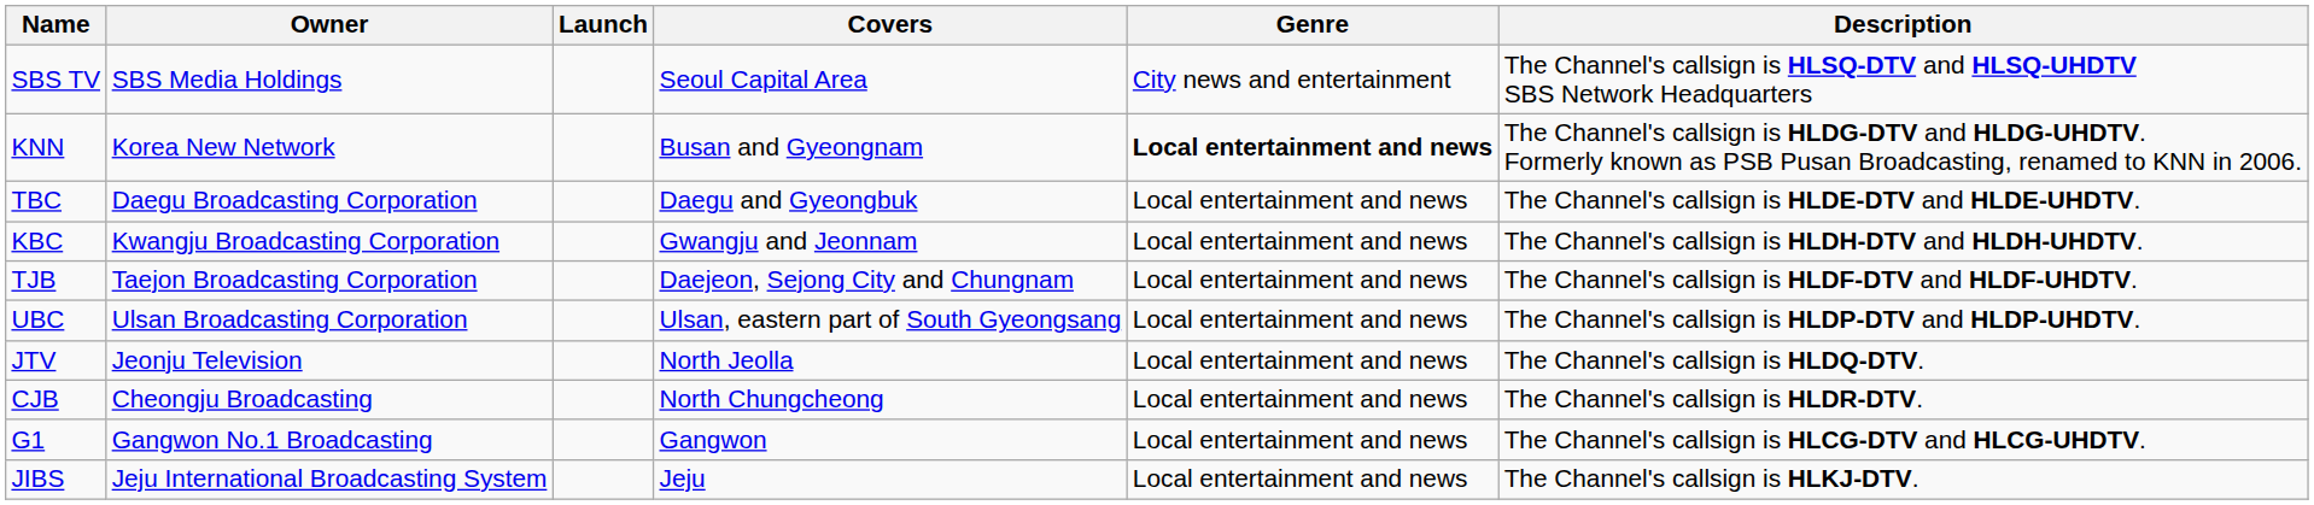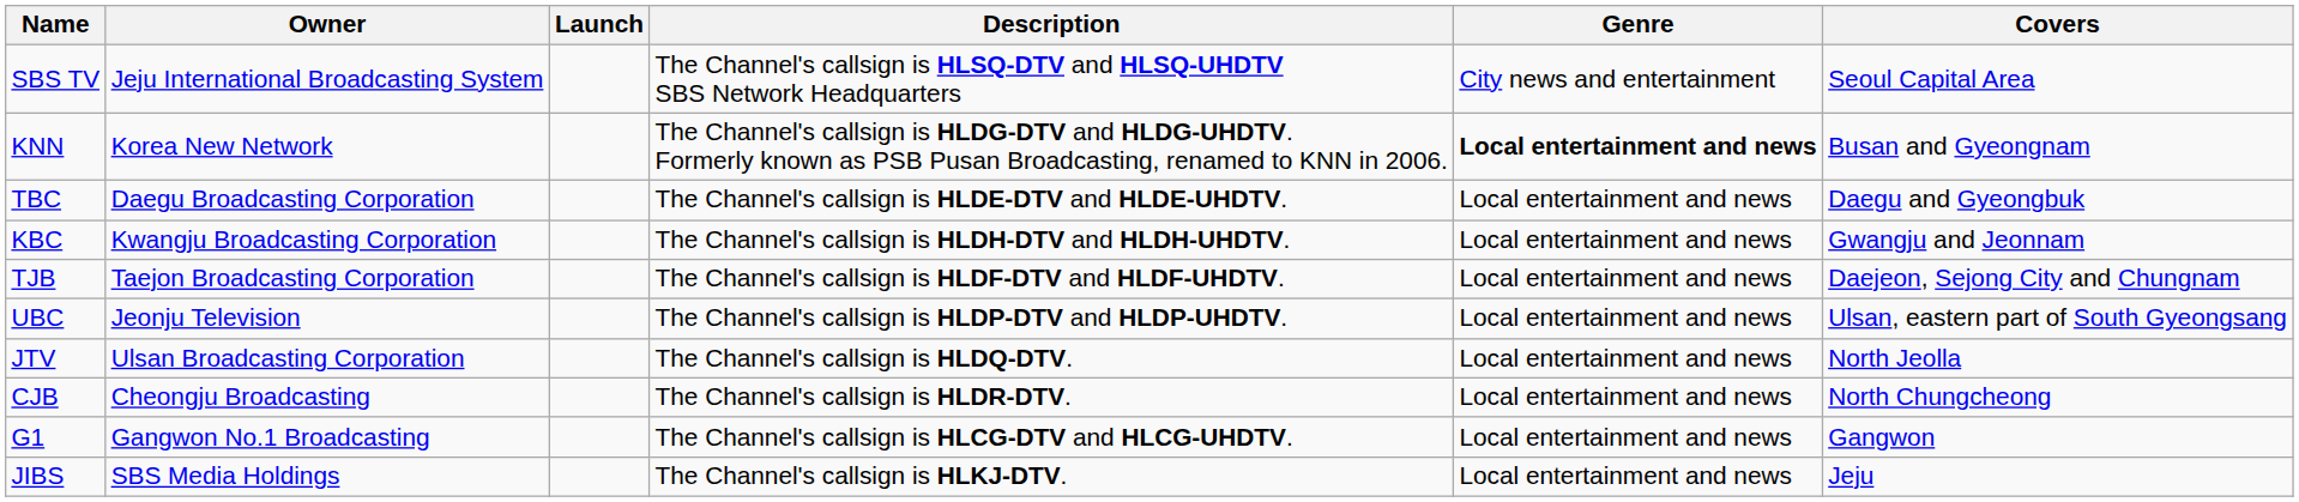 <table class="wikitable sortable">
 <tr>
 <th>Name</th>
 <th>Owner</th>
 <th>Launch</th>
+<th>Description</th>
+<th>Genre</th>
 <th>Covers</th>
-<th>Genre</th>
-<th>Description</th>
 </tr>
 <tr>
 <td><a href='#'>SBS TV</a></td>
-<td><a href='#'>SBS Media Holdings</a></td>
+<td><a href='#'>Jeju International Broadcasting System</a></td>
 <td></td>
+<td>The Channel's callsign is <strong><a href='#'>HLSQ-DTV</a></strong> and <strong><a href='#'>HLSQ-UHDTV</a></strong><br>SBS Network Headquarters</td>
+<td><a href='#'>City</a> news and entertainment</td>
 <td><a href='#'>Seoul Capital Area</a></td>
-<td><a href='#'>City</a> news and entertainment</td>
-<td>The Channel's callsign is <strong><a href='#'>HLSQ-DTV</a></strong> and <strong><a href='#'>HLSQ-UHDTV</a></strong><br>SBS Network Headquarters</td>
 </tr>
 <tr>
 <td><a href='#'>KNN</a></td>
 <td><a href='#'>Korea New Network</a></td>
 <td></td>
+<td>The Channel's callsign is <strong>HLDG-DTV</strong> and <strong>HLDG-UHDTV</strong>.<br>Formerly known as PSB Pusan Broadcasting, renamed to KNN in 2006.</td>
+<td><strong>Local entertainment and news</strong></td>
 <td><a href='#'>Busan</a> and <a href='#'>Gyeongnam</a></td>
-<td><strong>Local entertainment and news</strong></td>
-<td>The Channel's callsign is <strong>HLDG-DTV</strong> and <strong>HLDG-UHDTV</strong>.<br>Formerly known as PSB Pusan Broadcasting, renamed to KNN in 2006.</td>
 </tr>
 <tr>
 <td><a href='#'>TBC</a></td>
 <td><a href='#'>Daegu Broadcasting Corporation</a></td>
 <td></td>
+<td>The Channel's callsign is <strong>HLDE-DTV</strong> and <strong>HLDE-UHDTV</strong>.</td>
+<td>Local entertainment and news</td>
 <td><a href='#'>Daegu</a> and <a href='#'>Gyeongbuk</a></td>
-<td>Local entertainment and news</td>
-<td>The Channel's callsign is <strong>HLDE-DTV</strong> and <strong>HLDE-UHDTV</strong>.</td>
 </tr>
 <tr>
 <td><a href='#'>KBC</a></td>
 <td><a href='#'>Kwangju Broadcasting Corporation</a></td>
 <td></td>
+<td>The Channel's callsign is <strong>HLDH-DTV</strong> and <strong>HLDH-UHDTV</strong>.</td>
+<td>Local entertainment and news</td>
 <td><a href='#'>Gwangju</a> and <a href='#'>Jeonnam</a></td>
-<td>Local entertainment and news</td>
-<td>The Channel's callsign is <strong>HLDH-DTV</strong> and <strong>HLDH-UHDTV</strong>.</td>
 </tr>
 <tr>
 <td><a href='#'>TJB</a></td>
 <td><a href='#'>Taejon Broadcasting Corporation</a></td>
 <td></td>
+<td>The Channel's callsign is <strong>HLDF-DTV</strong> and <strong>HLDF-UHDTV</strong>.</td>
+<td>Local entertainment and news</td>
 <td><a href='#'>Daejeon</a>, <a href='#'>Sejong City</a> and <a href='#'>Chungnam</a></td>
-<td>Local entertainment and news</td>
-<td>The Channel's callsign is <strong>HLDF-DTV</strong> and <strong>HLDF-UHDTV</strong>.</td>
 </tr>
 <tr>
 <td><a href='#'>UBC</a></td>
-<td><a href='#'>Ulsan Broadcasting Corporation</a></td>
+<td><a href='#'>Jeonju Television</a></td>
 <td></td>
+<td>The Channel's callsign is <strong>HLDP-DTV</strong> and <strong>HLDP-UHDTV</strong>.</td>
+<td>Local entertainment and news</td>
 <td><a href='#'>Ulsan</a>, eastern part of <a href='#'>South Gyeongsang</a></td>
-<td>Local entertainment and news</td>
-<td>The Channel's callsign is <strong>HLDP-DTV</strong> and <strong>HLDP-UHDTV</strong>.</td>
 </tr>
 <tr>
 <td><a href='#'>JTV</a></td>
-<td><a href='#'>Jeonju Television</a></td>
+<td><a href='#'>Ulsan Broadcasting Corporation</a></td>
 <td></td>
+<td>The Channel's callsign is <strong>HLDQ-DTV</strong>.</td>
+<td>Local entertainment and news</td>
 <td><a href='#'>North Jeolla</a></td>
-<td>Local entertainment and news</td>
-<td>The Channel's callsign is <strong>HLDQ-DTV</strong>.</td>
 </tr>
 <tr>
 <td><a href='#'>CJB</a></td>
 <td><a href='#'>Cheongju Broadcasting</a></td>
 <td></td>
+<td>The Channel's callsign is <strong>HLDR-DTV</strong>.</td>
+<td>Local entertainment and news</td>
 <td><a href='#'>North Chungcheong</a></td>
-<td>Local entertainment and news</td>
-<td>The Channel's callsign is <strong>HLDR-DTV</strong>.</td>
 </tr>
 <tr>
 <td><a href='#'>G1</a></td>
 <td><a href='#'>Gangwon No.1 Broadcasting</a></td>
 <td></td>
+<td>The Channel's callsign is <strong>HLCG-DTV</strong> and <strong>HLCG-UHDTV</strong>.</td>
+<td>Local entertainment and news</td>
 <td><a href='#'>Gangwon</a></td>
-<td>Local entertainment and news</td>
-<td>The Channel's callsign is <strong>HLCG-DTV</strong> and <strong>HLCG-UHDTV</strong>.</td>
 </tr>
 <tr>
 <td><a href='#'>JIBS</a></td>
-<td><a href='#'>Jeju International Broadcasting System</a></td>
+<td><a href='#'>SBS Media Holdings</a></td>
 <td></td>
+<td>The Channel's callsign is <strong>HLKJ-DTV</strong>.</td>
+<td>Local entertainment and news</td>
 <td><a href='#'>Jeju</a></td>
-<td>Local entertainment and news</td>
-<td>The Channel's callsign is <strong>HLKJ-DTV</strong>.</td>
 </tr>
 </table>
